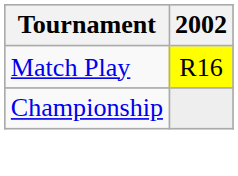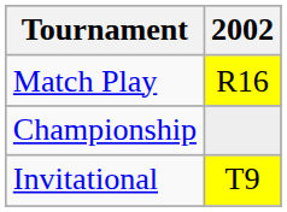 <table class="wikitable" style="text-align:center;">
 <tr>
 <th>Tournament</th>
 <th>2002</th>
 </tr>
 <tr>
 <td align="left"><a href='#'>Match Play</a></td>
 <td style="background:yellow;">R16</td>
 </tr>
 <tr>
 <td align="left"><a href='#'>Championship</a></td>
 <td style="background:#eeeeee;"></td>
 </tr>
+<tr>
+<td align="left"><a href='#'>Invitational</a></td>
+<td style="background:yellow;">T9</td>
+</tr>
 </table>
